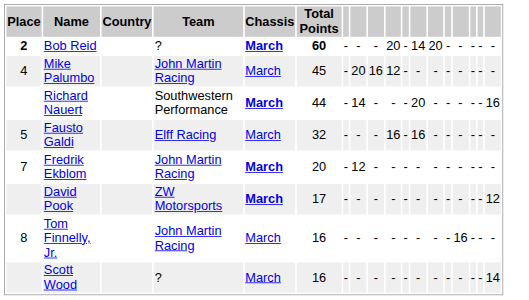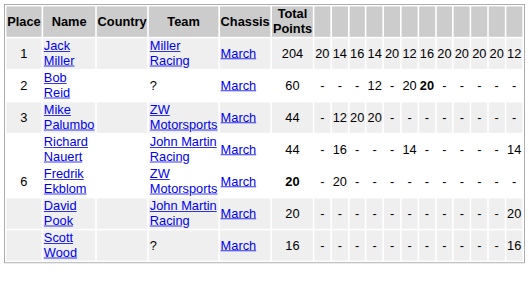 <table border="0" style="border: 1px solid #999; background-color:#FFFFFF; text-align:center">
 <tr align="center" style="background:#CCCCCC;">
 <th>Place</th>
 <th>Name</th>
 <th>Country</th>
 <th>Team</th>
 <th>Chassis</th>
 <th>Total Points</th>
 <th></th>
 <th></th>
 <th></th>
 <th></th>
 <th></th>
 <th></th>
 <th></th>
 <th></th>
 <th></th>
 <th></th>
 <th></th>
 <th></th>
 </tr>
+<tr style="background:#EFEFEF;">
+<td>1</td>
+<td align="left"><a href='#'>Jack Miller</a></td>
+<td align="left"></td>
+<td align="left"><a href='#'>Miller Racing</a></td>
+<td align="left"><a href='#'>March</a></td>
+<td>204</td>
+<td>20</td>
+<td>14</td>
+<td>16</td>
+<td>14</td>
+<td>20</td>
+<td>12</td>
+<td>16</td>
+<td>20</td>
+<td>20</td>
+<td>20</td>
+<td>20</td>
+<td>12</td>
+</tr>
 <tr>
-<td><strong>2</strong></td>
+<td>2</td>
 <td align="left"><a href='#'>Bob Reid</a></td>
 <td align="left"></td>
 <td align="left">?</td>
-<td align="left"><strong><a href='#'>March</a></strong></td>
-<td><strong>60</strong></td>
+<td align="left"><a href='#'>March</a></td>
+<td>60</td>
 <td>-</td>
 <td>-</td>
 <td>-</td>
+<td>12</td>
+<td>-</td>
 <td>20</td>
-<td>-</td>
-<td>14</td>
-<td>20</td>
+<td><strong>20</strong></td>
 <td>-</td>
 <td>-</td>
 <td>-</td>
 <td>-</td>
 <td>-</td>
 </tr>
 <tr style="background:#EFEFEF;">
-<td>4</td>
+<td>3</td>
 <td align="left"><a href='#'>Mike Palumbo</a></td>
 <td align="left"></td>
-<td align="left"><a href='#'>John Martin Racing</a></td>
+<td align="left"><a href='#'>ZW Motorsports</a></td>
 <td align="left"><a href='#'>March</a></td>
-<td>45</td>
+<td>44</td>
 <td>-</td>
+<td>12</td>
 <td>20</td>
-<td>16</td>
-<td>12</td>
+<td>20</td>
 <td>-</td>
 <td>-</td>
 <td>-</td>
 <td>-</td>
 <td>-</td>
 <td>-</td>
 <td>-</td>
 <td>-</td>
 </tr>
 <tr>
 <td></td>
 <td align="left"><a href='#'>Richard Nauert</a></td>
 <td align="left"></td>
-<td align="left">Southwestern Performance</td>
-<td align="left"><strong><a href='#'>March</a></strong></td>
+<td align="left"><a href='#'>John Martin Racing</a></td>
+<td align="left"><a href='#'>March</a></td>
 <td>44</td>
+<td>-</td>
+<td>16</td>
+<td>-</td>
+<td>-</td>
 <td>-</td>
 <td>14</td>
 <td>-</td>
 <td>-</td>
 <td>-</td>
-<td>20</td>
 <td>-</td>
 <td>-</td>
-<td>-</td>
-<td>-</td>
-<td>-</td>
-<td>16</td>
-</tr>
-<tr style="background:#EFEFEF;">
-<td>5</td>
-<td align="left"><a href='#'>Fausto Galdi</a></td>
-<td align="left"></td>
-<td align="left"><a href='#'>Elff Racing</a></td>
-<td align="left"><a href='#'>March</a></td>
-<td>32</td>
-<td>-</td>
-<td>-</td>
-<td>-</td>
-<td>16</td>
-<td>-</td>
-<td>16</td>
-<td>-</td>
-<td>-</td>
-<td>-</td>
-<td>-</td>
-<td>-</td>
-<td>-</td>
+<td>14</td>
 </tr>
 <tr>
-<td>7</td>
+<td>6</td>
 <td align="left"><a href='#'>Fredrik Ekblom</a></td>
 <td align="left"></td>
-<td align="left"><a href='#'>John Martin Racing</a></td>
-<td align="left"><strong><a href='#'>March</a></strong></td>
+<td align="left"><a href='#'>ZW Motorsports</a></td>
+<td align="left"><a href='#'>March</a></td>
+<td><strong>20</strong></td>
+<td>-</td>
 <td>20</td>
-<td>-</td>
-<td>12</td>
 <td>-</td>
 <td>-</td>
 <td>-</td>
 <td>-</td>
 <td>-</td>
 <td>-</td>
 <td>-</td>
 <td>-</td>
 <td>-</td>
 <td>-</td>
 </tr>
 <tr style="background:#EFEFEF;">
 <td></td>
 <td align="left"><a href='#'>David Pook</a></td>
 <td align="left"></td>
-<td align="left"><a href='#'>ZW Motorsports</a></td>
-<td align="left"><strong><a href='#'>March</a></strong></td>
-<td>17</td>
+<td align="left"><a href='#'>John Martin Racing</a></td>
+<td align="left"><a href='#'>March</a></td>
+<td>20</td>
 <td>-</td>
 <td>-</td>
 <td>-</td>
 <td>-</td>
 <td>-</td>
 <td>-</td>
 <td>-</td>
 <td>-</td>
 <td>-</td>
 <td>-</td>
 <td>-</td>
-<td>12</td>
-</tr>
-<tr>
-<td>8</td>
-<td align="left"><a href='#'>Tom Finnelly, Jr.</a></td>
-<td align="left"></td>
-<td align="left"><a href='#'>John Martin Racing</a></td>
-<td align="left"><a href='#'>March</a></td>
-<td>16</td>
-<td>-</td>
-<td>-</td>
-<td>-</td>
-<td>-</td>
-<td>-</td>
-<td>-</td>
-<td>-</td>
-<td>-</td>
-<td>16</td>
-<td>-</td>
-<td>-</td>
-<td>-</td>
+<td>20</td>
 </tr>
 <tr style="background:#EFEFEF;">
 <td></td>
 <td align="left"><a href='#'>Scott Wood</a></td>
 <td align="left"></td>
 <td align="left">?</td>
 <td align="left"><a href='#'>March</a></td>
 <td>16</td>
 <td>-</td>
 <td>-</td>
 <td>-</td>
 <td>-</td>
 <td>-</td>
 <td>-</td>
 <td>-</td>
 <td>-</td>
 <td>-</td>
 <td>-</td>
 <td>-</td>
-<td>14</td>
+<td>16</td>
 </tr>
 </table>
